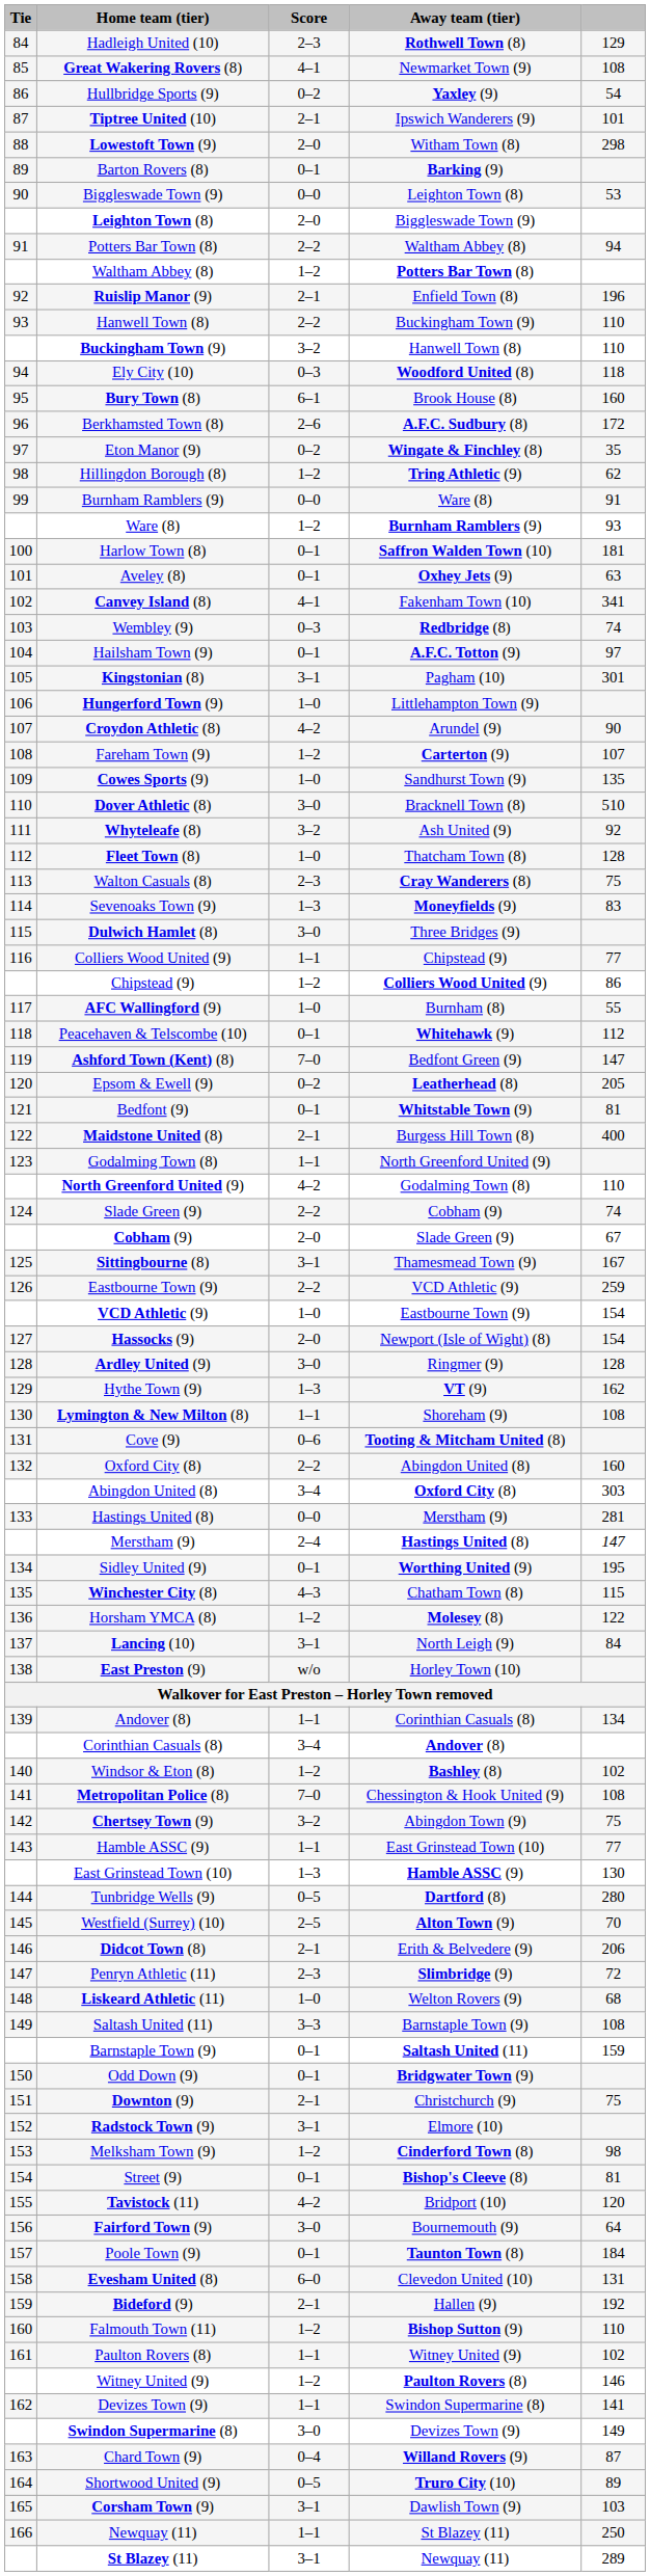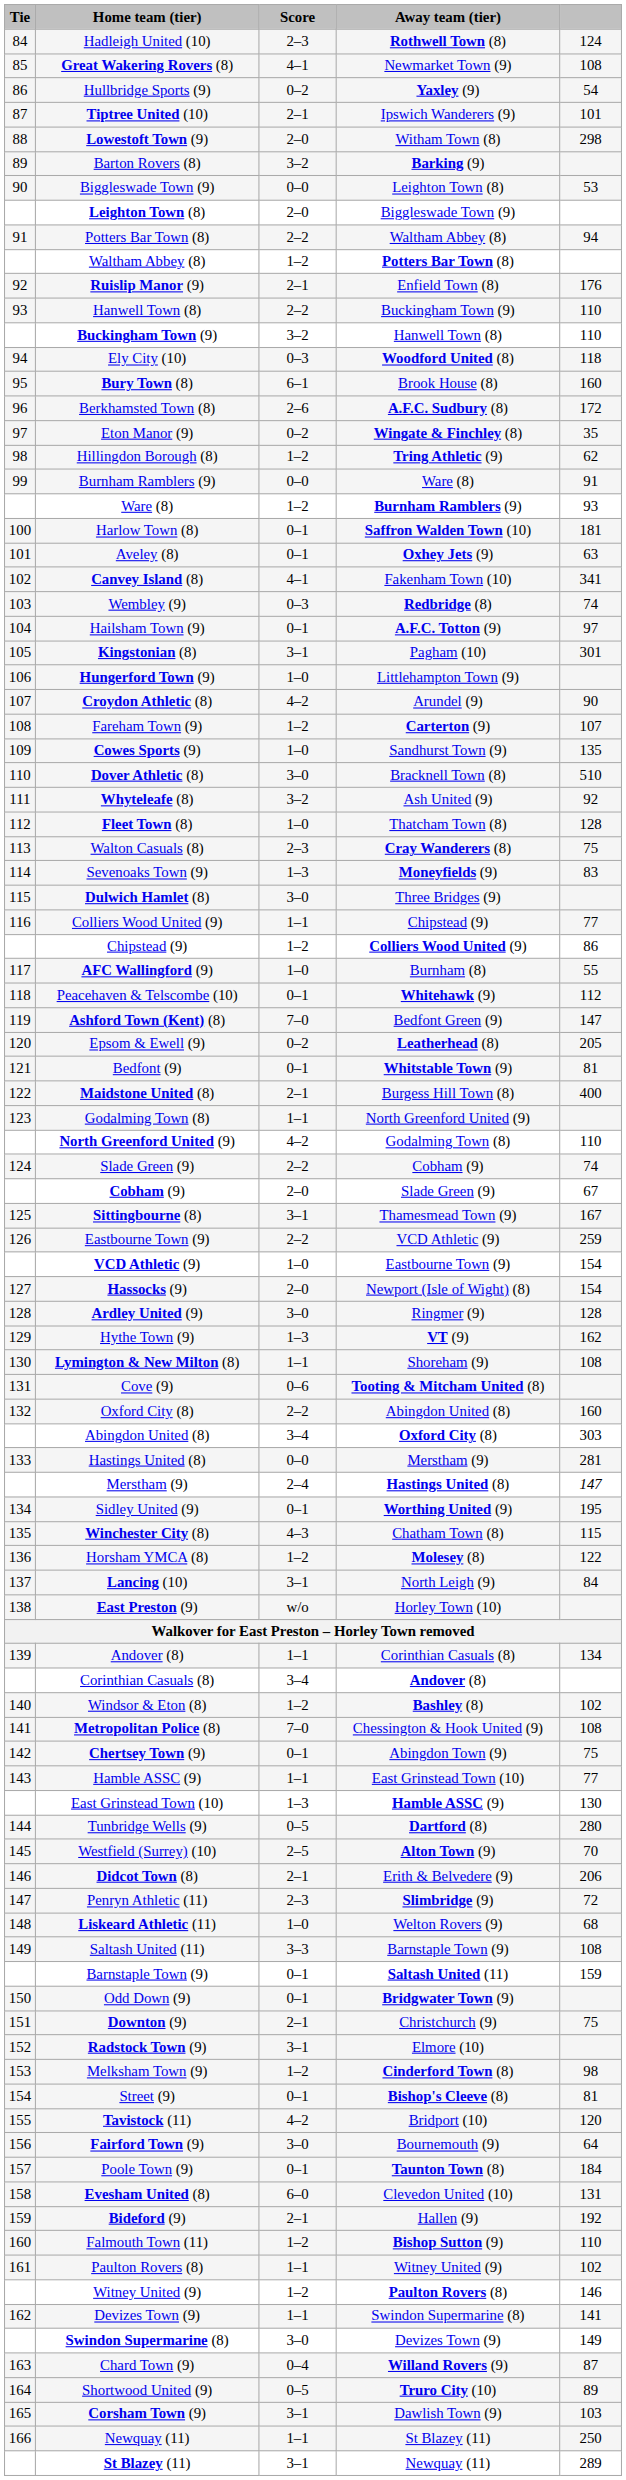 <table class="wikitable" style="width: 600px; background:WhiteSmoke; text-align:center; font-size:90%">
 <tr>
 <td scope="col" style="width:  5.00%; background:silver;"><strong>Tie</strong></td>
 <td scope="col" style="width: 36.25%; background:silver;"><strong>Home team (tier)</strong></td>
 <td scope="col" style="width: 12.50%; background:silver;"><strong>Score</strong></td>
 <td scope="col" style="width: 36.25%; background:silver;"><strong>Away team (tier)</strong></td>
 <td scope="col" style="width: 10.00%; background:silver;"><strong></strong></td>
 </tr>
 <tr>
 <td>84</td>
 <td><a href='#'>Hadleigh United</a> (10)</td>
 <td>2–3</td>
 <td><strong><a href='#'>Rothwell Town</a></strong> (8)</td>
-<td>129</td>
+<td>124</td>
 </tr>
 <tr>
 <td>85</td>
 <td><strong><a href='#'>Great Wakering Rovers</a></strong> (8)</td>
 <td>4–1</td>
 <td><a href='#'>Newmarket Town</a> (9)</td>
 <td>108</td>
 </tr>
 <tr>
 <td>86</td>
 <td><a href='#'>Hullbridge Sports</a> (9)</td>
 <td>0–2</td>
 <td><strong><a href='#'>Yaxley</a></strong> (9)</td>
 <td>54</td>
 </tr>
 <tr>
 <td>87</td>
 <td><strong><a href='#'>Tiptree United</a></strong> (10)</td>
 <td>2–1</td>
 <td><a href='#'>Ipswich Wanderers</a> (9)</td>
 <td>101</td>
 </tr>
 <tr>
 <td>88</td>
 <td><strong><a href='#'>Lowestoft Town</a></strong> (9)</td>
 <td>2–0</td>
 <td><a href='#'>Witham Town</a> (8)</td>
 <td>298</td>
 </tr>
 <tr>
 <td>89</td>
 <td><a href='#'>Barton Rovers</a> (8)</td>
-<td>0–1</td>
+<td>3–2</td>
 <td><strong><a href='#'>Barking</a></strong> (9)</td>
 <td></td>
 </tr>
 <tr>
 <td>90</td>
 <td><a href='#'>Biggleswade Town</a> (9)</td>
 <td>0–0</td>
 <td><a href='#'>Leighton Town</a> (8)</td>
 <td>53</td>
 </tr>
 <tr style="background:white;">
 <td><em></em></td>
 <td><strong><a href='#'>Leighton Town</a></strong> (8)</td>
 <td>2–0</td>
 <td><a href='#'>Biggleswade Town</a> (9)</td>
 <td></td>
 </tr>
 <tr>
 <td>91</td>
 <td><a href='#'>Potters Bar Town</a> (8)</td>
 <td>2–2</td>
 <td><a href='#'>Waltham Abbey</a> (8)</td>
 <td>94</td>
 </tr>
 <tr style="background:white;">
 <td><em></em></td>
 <td><a href='#'>Waltham Abbey</a> (8)</td>
 <td>1–2</td>
 <td><strong><a href='#'>Potters Bar Town</a></strong> (8)</td>
 <td></td>
 </tr>
 <tr>
 <td>92</td>
 <td><strong><a href='#'>Ruislip Manor</a></strong> (9)</td>
 <td>2–1</td>
 <td><a href='#'>Enfield Town</a> (8)</td>
-<td>196</td>
+<td>176</td>
 </tr>
 <tr>
 <td>93</td>
 <td><a href='#'>Hanwell Town</a> (8)</td>
 <td>2–2</td>
 <td><a href='#'>Buckingham Town</a> (9)</td>
 <td>110</td>
 </tr>
 <tr style="background:white;">
 <td><em></em></td>
 <td><strong><a href='#'>Buckingham Town</a></strong> (9)</td>
 <td>3–2</td>
 <td><a href='#'>Hanwell Town</a> (8)</td>
 <td>110</td>
 </tr>
 <tr>
 <td>94</td>
 <td><a href='#'>Ely City</a> (10)</td>
 <td>0–3</td>
 <td><strong><a href='#'>Woodford United</a></strong> (8)</td>
 <td>118</td>
 </tr>
 <tr>
 <td>95</td>
 <td><strong><a href='#'>Bury Town</a></strong> (8)</td>
 <td>6–1</td>
 <td><a href='#'>Brook House</a> (8)</td>
 <td>160</td>
 </tr>
 <tr>
 <td>96</td>
 <td><a href='#'>Berkhamsted Town</a> (8)</td>
 <td>2–6</td>
 <td><strong><a href='#'>A.F.C. Sudbury</a></strong> (8)</td>
 <td>172</td>
 </tr>
 <tr>
 <td>97</td>
 <td><a href='#'>Eton Manor</a> (9)</td>
 <td>0–2</td>
 <td><strong><a href='#'>Wingate & Finchley</a></strong> (8)</td>
 <td>35</td>
 </tr>
 <tr>
 <td>98</td>
 <td><a href='#'>Hillingdon Borough</a> (8)</td>
 <td>1–2</td>
 <td><strong><a href='#'>Tring Athletic</a></strong> (9)</td>
 <td>62</td>
 </tr>
 <tr>
 <td>99</td>
 <td><a href='#'>Burnham Ramblers</a> (9)</td>
 <td>0–0</td>
 <td><a href='#'>Ware</a> (8)</td>
 <td>91</td>
 </tr>
 <tr style="background:white;">
 <td><em></em></td>
 <td><a href='#'>Ware</a> (8)</td>
 <td>1–2</td>
 <td><strong><a href='#'>Burnham Ramblers</a></strong> (9)</td>
 <td>93</td>
 </tr>
 <tr>
 <td>100</td>
 <td><a href='#'>Harlow Town</a> (8)</td>
 <td>0–1</td>
 <td><strong><a href='#'>Saffron Walden Town</a></strong> (10)</td>
 <td>181</td>
 </tr>
 <tr>
 <td>101</td>
 <td><a href='#'>Aveley</a> (8)</td>
 <td>0–1</td>
 <td><strong><a href='#'>Oxhey Jets</a></strong> (9)</td>
 <td>63</td>
 </tr>
 <tr>
 <td>102</td>
 <td><strong><a href='#'>Canvey Island</a></strong> (8)</td>
 <td>4–1</td>
 <td><a href='#'>Fakenham Town</a> (10)</td>
 <td>341</td>
 </tr>
 <tr>
 <td>103</td>
 <td><a href='#'>Wembley</a> (9)</td>
 <td>0–3</td>
 <td><strong><a href='#'>Redbridge</a></strong> (8)</td>
 <td>74</td>
 </tr>
 <tr>
 <td>104</td>
 <td><a href='#'>Hailsham Town</a> (9)</td>
 <td>0–1</td>
 <td><strong><a href='#'>A.F.C. Totton</a></strong> (9)</td>
 <td>97</td>
 </tr>
 <tr>
 <td>105</td>
 <td><strong><a href='#'>Kingstonian</a></strong> (8)</td>
 <td>3–1</td>
 <td><a href='#'>Pagham</a> (10)</td>
 <td>301</td>
 </tr>
 <tr>
 <td>106</td>
 <td><strong><a href='#'>Hungerford Town</a></strong> (9)</td>
 <td>1–0</td>
 <td><a href='#'>Littlehampton Town</a> (9)</td>
 <td></td>
 </tr>
 <tr>
 <td>107</td>
 <td><strong><a href='#'>Croydon Athletic</a></strong> (8)</td>
 <td>4–2</td>
 <td><a href='#'>Arundel</a> (9)</td>
 <td>90</td>
 </tr>
 <tr>
 <td>108</td>
 <td><a href='#'>Fareham Town</a> (9)</td>
 <td>1–2</td>
 <td><strong><a href='#'>Carterton</a></strong> (9)</td>
 <td>107</td>
 </tr>
 <tr>
 <td>109</td>
 <td><strong><a href='#'>Cowes Sports</a></strong> (9)</td>
 <td>1–0</td>
 <td><a href='#'>Sandhurst Town</a> (9)</td>
 <td>135</td>
 </tr>
 <tr>
 <td>110</td>
 <td><strong><a href='#'>Dover Athletic</a></strong> (8)</td>
 <td>3–0</td>
 <td><a href='#'>Bracknell Town</a> (8)</td>
 <td>510</td>
 </tr>
 <tr>
 <td>111</td>
 <td><strong><a href='#'>Whyteleafe</a></strong> (8)</td>
 <td>3–2</td>
 <td><a href='#'>Ash United</a> (9)</td>
 <td>92</td>
 </tr>
 <tr>
 <td>112</td>
 <td><strong><a href='#'>Fleet Town</a></strong> (8)</td>
 <td>1–0</td>
 <td><a href='#'>Thatcham Town</a> (8)</td>
 <td>128</td>
 </tr>
 <tr>
 <td>113</td>
 <td><a href='#'>Walton Casuals</a> (8)</td>
 <td>2–3</td>
 <td><strong><a href='#'>Cray Wanderers</a></strong> (8)</td>
 <td>75</td>
 </tr>
 <tr>
 <td>114</td>
 <td><a href='#'>Sevenoaks Town</a> (9)</td>
 <td>1–3</td>
 <td><strong><a href='#'>Moneyfields</a></strong> (9)</td>
 <td>83</td>
 </tr>
 <tr>
 <td>115</td>
 <td><strong><a href='#'>Dulwich Hamlet</a></strong> (8)</td>
 <td>3–0</td>
 <td><a href='#'>Three Bridges</a> (9)</td>
 <td></td>
 </tr>
 <tr>
 <td>116</td>
 <td><a href='#'>Colliers Wood United</a> (9)</td>
 <td>1–1</td>
 <td><a href='#'>Chipstead</a> (9)</td>
 <td>77</td>
 </tr>
 <tr style="background:white;">
 <td><em></em></td>
 <td><a href='#'>Chipstead</a> (9)</td>
 <td>1–2</td>
 <td><strong><a href='#'>Colliers Wood United</a></strong> (9)</td>
 <td>86</td>
 </tr>
 <tr>
 <td>117</td>
 <td><strong><a href='#'>AFC Wallingford</a></strong> (9)</td>
 <td>1–0</td>
 <td><a href='#'>Burnham</a> (8)</td>
 <td>55</td>
 </tr>
 <tr>
 <td>118</td>
 <td><a href='#'>Peacehaven & Telscombe</a> (10)</td>
 <td>0–1</td>
 <td><strong><a href='#'>Whitehawk</a></strong> (9)</td>
 <td>112</td>
 </tr>
 <tr>
 <td>119</td>
 <td><strong><a href='#'>Ashford Town (Kent)</a></strong> (8)</td>
 <td>7–0</td>
 <td><a href='#'>Bedfont Green</a> (9)</td>
 <td>147</td>
 </tr>
 <tr>
 <td>120</td>
 <td><a href='#'>Epsom & Ewell</a> (9)</td>
 <td>0–2</td>
 <td><strong><a href='#'>Leatherhead</a></strong> (8)</td>
 <td>205</td>
 </tr>
 <tr>
 <td>121</td>
 <td><a href='#'>Bedfont</a> (9)</td>
 <td>0–1</td>
 <td><strong><a href='#'>Whitstable Town</a></strong> (9)</td>
 <td>81</td>
 </tr>
 <tr>
 <td>122</td>
 <td><strong><a href='#'>Maidstone United</a></strong> (8)</td>
 <td>2–1</td>
 <td><a href='#'>Burgess Hill Town</a> (8)</td>
 <td>400</td>
 </tr>
 <tr>
 <td>123</td>
 <td><a href='#'>Godalming Town</a> (8)</td>
 <td>1–1</td>
 <td><a href='#'>North Greenford United</a> (9)</td>
 <td></td>
 </tr>
 <tr style="background:white;">
 <td><em></em></td>
 <td><strong><a href='#'>North Greenford United</a></strong> (9)</td>
 <td>4–2 </td>
 <td><a href='#'>Godalming Town</a> (8)</td>
 <td>110</td>
 </tr>
 <tr>
 <td>124</td>
 <td><a href='#'>Slade Green</a> (9)</td>
 <td>2–2</td>
 <td><a href='#'>Cobham</a> (9)</td>
 <td>74</td>
 </tr>
 <tr style="background:white;">
 <td><em></em></td>
 <td><strong><a href='#'>Cobham</a></strong> (9)</td>
 <td>2–0</td>
 <td><a href='#'>Slade Green</a> (9)</td>
 <td>67</td>
 </tr>
 <tr>
 <td>125</td>
 <td><strong><a href='#'>Sittingbourne</a></strong> (8)</td>
 <td>3–1</td>
 <td><a href='#'>Thamesmead Town</a> (9)</td>
 <td>167</td>
 </tr>
 <tr>
 <td>126</td>
 <td><a href='#'>Eastbourne Town</a> (9)</td>
 <td>2–2</td>
 <td><a href='#'>VCD Athletic</a> (9)</td>
 <td>259</td>
 </tr>
 <tr style="background:white;">
 <td><em></em></td>
 <td><strong><a href='#'>VCD Athletic</a></strong> (9)</td>
 <td>1–0</td>
 <td><a href='#'>Eastbourne Town</a> (9)</td>
 <td>154</td>
 </tr>
 <tr>
 <td>127</td>
 <td><strong><a href='#'>Hassocks</a></strong> (9)</td>
 <td>2–0</td>
 <td><a href='#'>Newport (Isle of Wight)</a> (8)</td>
 <td>154</td>
 </tr>
 <tr>
 <td>128</td>
 <td><strong><a href='#'>Ardley United</a></strong> (9)</td>
 <td>3–0</td>
 <td><a href='#'>Ringmer</a> (9)</td>
 <td>128</td>
 </tr>
 <tr>
 <td>129</td>
 <td><a href='#'>Hythe Town</a> (9)</td>
 <td>1–3</td>
 <td><strong><a href='#'>VT</a></strong> (9)</td>
 <td>162</td>
 </tr>
 <tr>
 <td>130</td>
 <td><strong><a href='#'>Lymington & New Milton</a></strong> (8)</td>
 <td>1–1</td>
 <td><a href='#'>Shoreham</a> (9)</td>
 <td>108</td>
 </tr>
 <tr>
 <td>131</td>
 <td><a href='#'>Cove</a> (9)</td>
 <td>0–6</td>
 <td><strong><a href='#'>Tooting & Mitcham United</a></strong> (8)</td>
 <td></td>
 </tr>
 <tr>
 <td>132</td>
 <td><a href='#'>Oxford City</a> (8)</td>
 <td>2–2</td>
 <td><a href='#'>Abingdon United</a> (8)</td>
 <td>160</td>
 </tr>
 <tr style="background:white;">
 <td><em></em></td>
 <td><a href='#'>Abingdon United</a> (8)</td>
 <td>3–4 </td>
 <td><strong><a href='#'>Oxford City</a></strong> (8)</td>
 <td>303</td>
 </tr>
 <tr>
 <td>133</td>
 <td><a href='#'>Hastings United</a> (8)</td>
 <td>0–0</td>
 <td><a href='#'>Merstham</a> (9)</td>
 <td>281</td>
 </tr>
 <tr style="background:white;">
 <td><em></em></td>
 <td><a href='#'>Merstham</a> (9)</td>
 <td>2–4 </td>
 <td><strong><a href='#'>Hastings United</a></strong> (8)</td>
 <td><em>147</em></td>
 </tr>
 <tr>
 <td>134</td>
 <td><a href='#'>Sidley United</a> (9)</td>
 <td>0–1</td>
 <td><strong><a href='#'>Worthing United</a></strong> (9)</td>
 <td>195</td>
 </tr>
 <tr>
 <td>135</td>
 <td><strong><a href='#'>Winchester City</a></strong> (8)</td>
 <td>4–3</td>
 <td><a href='#'>Chatham Town</a> (8)</td>
 <td>115</td>
 </tr>
 <tr>
 <td>136</td>
 <td><a href='#'>Horsham YMCA</a> (8)</td>
 <td>1–2</td>
 <td><strong><a href='#'>Molesey</a></strong> (8)</td>
 <td>122</td>
 </tr>
 <tr>
 <td>137</td>
 <td><strong><a href='#'>Lancing</a></strong> (10)</td>
 <td>3–1</td>
 <td><a href='#'>North Leigh</a> (9)</td>
 <td>84</td>
 </tr>
 <tr>
 <td>138</td>
 <td><strong><a href='#'>East Preston</a></strong> (9)</td>
 <td>w/o</td>
 <td><a href='#'>Horley Town</a> (10)</td>
 <td></td>
 </tr>
 <tr>
 <th colspan=5>Walkover for East Preston – Horley Town removed</th>
 </tr>
 <tr>
 <td>139</td>
 <td><a href='#'>Andover</a> (8)</td>
 <td>1–1</td>
 <td><a href='#'>Corinthian Casuals</a> (8)</td>
 <td>134</td>
 </tr>
 <tr style="background:white;">
 <td><em></em></td>
 <td><a href='#'>Corinthian Casuals</a> (8)</td>
 <td>3–4 </td>
 <td><strong><a href='#'>Andover</a></strong> (8)</td>
 <td></td>
 </tr>
 <tr>
 <td>140</td>
 <td><a href='#'>Windsor & Eton</a> (8)</td>
 <td>1–2</td>
 <td><strong><a href='#'>Bashley</a></strong> (8)</td>
 <td>102</td>
 </tr>
 <tr>
 <td>141</td>
 <td><strong><a href='#'>Metropolitan Police</a></strong> (8)</td>
 <td>7–0</td>
 <td><a href='#'>Chessington & Hook United</a> (9)</td>
 <td>108</td>
 </tr>
 <tr>
 <td>142</td>
 <td><strong><a href='#'>Chertsey Town</a></strong> (9)</td>
-<td>3–2</td>
+<td>0–1</td>
 <td><a href='#'>Abingdon Town</a> (9)</td>
 <td>75</td>
 </tr>
 <tr>
 <td>143</td>
 <td><a href='#'>Hamble ASSC</a> (9)</td>
 <td>1–1</td>
 <td><a href='#'>East Grinstead Town</a> (10)</td>
 <td>77</td>
 </tr>
 <tr style="background:white;">
 <td><em></em></td>
 <td><a href='#'>East Grinstead Town</a> (10)</td>
 <td>1–3</td>
 <td><strong><a href='#'>Hamble ASSC</a></strong> (9)</td>
 <td>130</td>
 </tr>
 <tr>
 <td>144</td>
 <td><a href='#'>Tunbridge Wells</a> (9)</td>
 <td>0–5</td>
 <td><strong><a href='#'>Dartford</a></strong> (8)</td>
 <td>280</td>
 </tr>
 <tr>
 <td>145</td>
 <td><a href='#'>Westfield (Surrey)</a> (10)</td>
 <td>2–5</td>
 <td><strong><a href='#'>Alton Town</a></strong> (9)</td>
 <td>70</td>
 </tr>
 <tr>
 <td>146</td>
 <td><strong><a href='#'>Didcot Town</a></strong> (8)</td>
 <td>2–1</td>
 <td><a href='#'>Erith & Belvedere</a> (9)</td>
 <td>206</td>
 </tr>
 <tr>
 <td>147</td>
 <td><a href='#'>Penryn Athletic</a> (11)</td>
 <td>2–3</td>
 <td><strong><a href='#'>Slimbridge</a></strong> (9)</td>
 <td>72</td>
 </tr>
 <tr>
 <td>148</td>
 <td><strong><a href='#'>Liskeard Athletic</a></strong> (11)</td>
 <td>1–0</td>
 <td><a href='#'>Welton Rovers</a> (9)</td>
 <td>68</td>
 </tr>
 <tr>
 <td>149</td>
 <td><a href='#'>Saltash United</a> (11)</td>
 <td>3–3</td>
 <td><a href='#'>Barnstaple Town</a> (9)</td>
 <td>108</td>
 </tr>
 <tr style="background:white;">
 <td><em></em></td>
 <td><a href='#'>Barnstaple Town</a> (9)</td>
 <td>0–1</td>
 <td><strong><a href='#'>Saltash United</a></strong> (11)</td>
 <td>159</td>
 </tr>
 <tr>
 <td>150</td>
 <td><a href='#'>Odd Down</a> (9)</td>
 <td>0–1</td>
 <td><strong><a href='#'>Bridgwater Town</a></strong> (9)</td>
 <td></td>
 </tr>
 <tr>
 <td>151</td>
 <td><strong><a href='#'>Downton</a></strong> (9)</td>
 <td>2–1</td>
 <td><a href='#'>Christchurch</a> (9)</td>
 <td>75</td>
 </tr>
 <tr>
 <td>152</td>
 <td><strong><a href='#'>Radstock Town</a></strong> (9)</td>
 <td>3–1</td>
 <td><a href='#'>Elmore</a> (10)</td>
 <td></td>
 </tr>
 <tr>
 <td>153</td>
 <td><a href='#'>Melksham Town</a> (9)</td>
 <td>1–2</td>
 <td><strong><a href='#'>Cinderford Town</a></strong> (8)</td>
 <td>98</td>
 </tr>
 <tr>
 <td>154</td>
 <td><a href='#'>Street</a> (9)</td>
 <td>0–1</td>
 <td><strong><a href='#'>Bishop's Cleeve</a></strong> (8)</td>
 <td>81</td>
 </tr>
 <tr>
 <td>155</td>
 <td><strong><a href='#'>Tavistock</a></strong> (11)</td>
 <td>4–2</td>
 <td><a href='#'>Bridport</a> (10)</td>
 <td>120</td>
 </tr>
 <tr>
 <td>156</td>
 <td><strong><a href='#'>Fairford Town</a></strong> (9)</td>
 <td>3–0</td>
 <td><a href='#'>Bournemouth</a> (9)</td>
 <td>64</td>
 </tr>
 <tr>
 <td>157</td>
 <td><a href='#'>Poole Town</a> (9)</td>
 <td>0–1</td>
 <td><strong><a href='#'>Taunton Town</a></strong> (8)</td>
 <td>184</td>
 </tr>
 <tr>
 <td>158</td>
 <td><strong><a href='#'>Evesham United</a></strong> (8)</td>
 <td>6–0</td>
 <td><a href='#'>Clevedon United</a> (10)</td>
 <td>131</td>
 </tr>
 <tr>
 <td>159</td>
 <td><strong><a href='#'>Bideford</a></strong> (9)</td>
 <td>2–1</td>
 <td><a href='#'>Hallen</a> (9)</td>
 <td>192</td>
 </tr>
 <tr>
 <td>160</td>
 <td><a href='#'>Falmouth Town</a> (11)</td>
 <td>1–2</td>
 <td><strong><a href='#'>Bishop Sutton</a></strong> (9)</td>
 <td>110</td>
 </tr>
 <tr>
 <td>161</td>
 <td><a href='#'>Paulton Rovers</a> (8)</td>
 <td>1–1</td>
 <td><a href='#'>Witney United</a> (9)</td>
 <td>102</td>
 </tr>
 <tr style="background:white;">
 <td><em></em></td>
 <td><a href='#'>Witney United</a> (9)</td>
 <td>1–2</td>
 <td><strong><a href='#'>Paulton Rovers</a></strong> (8)</td>
 <td>146</td>
 </tr>
 <tr>
 <td>162</td>
 <td><a href='#'>Devizes Town</a> (9)</td>
 <td>1–1</td>
 <td><a href='#'>Swindon Supermarine</a> (8)</td>
 <td>141</td>
 </tr>
 <tr style="background:white;">
 <td><em></em></td>
 <td><strong><a href='#'>Swindon Supermarine</a></strong> (8)</td>
 <td>3–0</td>
 <td><a href='#'>Devizes Town</a> (9)</td>
 <td>149</td>
 </tr>
 <tr>
 <td>163</td>
 <td><a href='#'>Chard Town</a> (9)</td>
 <td>0–4</td>
 <td><strong><a href='#'>Willand Rovers</a></strong> (9)</td>
 <td>87</td>
 </tr>
 <tr>
 <td>164</td>
 <td><a href='#'>Shortwood United</a> (9)</td>
 <td>0–5</td>
 <td><strong><a href='#'>Truro City</a></strong> (10)</td>
 <td>89</td>
 </tr>
 <tr>
 <td>165</td>
 <td><strong><a href='#'>Corsham Town</a></strong> (9)</td>
 <td>3–1</td>
 <td><a href='#'>Dawlish Town</a> (9)</td>
 <td>103</td>
 </tr>
 <tr>
 <td>166</td>
 <td><a href='#'>Newquay</a> (11)</td>
 <td>1–1</td>
 <td><a href='#'>St Blazey</a> (11)</td>
 <td>250</td>
 </tr>
 <tr style="background:white;">
 <td><em></em></td>
 <td><strong><a href='#'>St Blazey</a></strong> (11)</td>
 <td>3–1</td>
 <td><a href='#'>Newquay</a> (11)</td>
 <td>289</td>
 </tr>
 </table>
